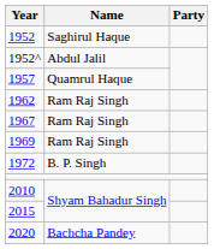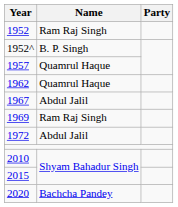 <table class="wikitable sortable">
 <tr>
 <th>Year</th>
 <th>Name</th>
 <th colspan="2">Party</th>
 </tr>
 <tr>
 <td><a href='#'>1952</a></td>
-<td>Saghirul Haque</td>
+<td>Ram Raj Singh</td>
 <td></td>
 </tr>
 <tr>
 <td>1952^</td>
-<td>Abdul Jalil</td>
+<td>B. P. Singh</td>
 </tr>
 <tr>
 <td><a href='#'>1957</a></td>
 <td>Quamrul Haque</td>
 </tr>
 <tr>
 <td><a href='#'>1962</a></td>
-<td>Ram Raj Singh</td>
+<td>Quamrul Haque</td>
 <td></td>
 </tr>
 <tr>
 <td><a href='#'>1967</a></td>
-<td>Ram Raj Singh</td>
+<td>Abdul Jalil</td>
 <td></td>
 </tr>
 <tr>
 <td><a href='#'>1969</a></td>
 <td>Ram Raj Singh</td>
 <td></td>
 </tr>
 <tr>
 <td><a href='#'>1972</a></td>
-<td>B. P. Singh</td>
+<td>Abdul Jalil</td>
 <td></td>
 </tr>
 <tr>
 <td colspan="4"></td>
 </tr>
 <tr>
 <td><a href='#'>2010</a></td>
 <td rowspan="2"><a href='#'>Shyam Bahadur Singh</a></td>
 <td></td>
 </tr>
 <tr>
 <td><a href='#'>2015</a></td>
 </tr>
 <tr>
 <td><a href='#'>2020</a></td>
 <td><a href='#'>Bachcha Pandey</a></td>
 <td></td>
 </tr>
 </table>
